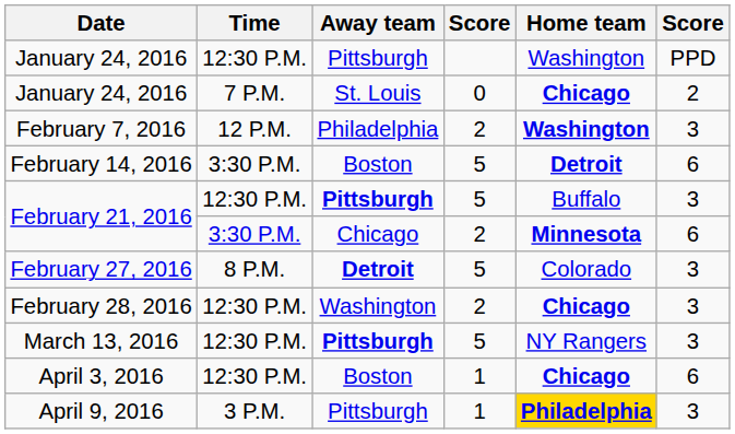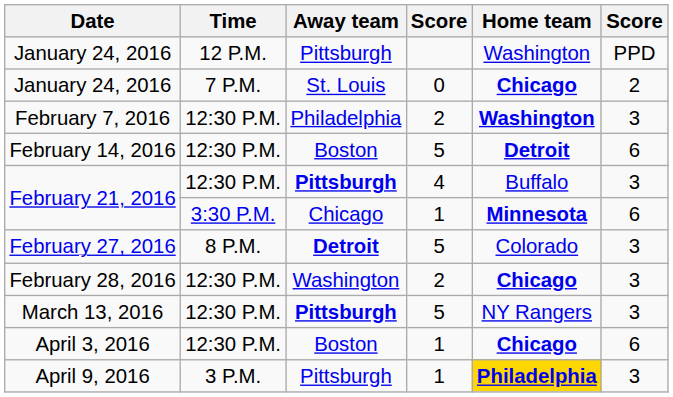 <table class="wikitable sortable" style="font-size: 95%;text-align: center;">
 <tr>
 <th>Date</th>
 <th>Time</th>
 <th>Away team</th>
 <th>Score</th>
 <th>Home team</th>
 <th>Score</th>
 </tr>
 <tr>
 <td>January 24, 2016</td>
-<td>12:30 P.M.</td>
+<td>12 P.M.</td>
 <td><a href='#'>Pittsburgh</a></td>
 <td></td>
 <td><a href='#'>Washington</a></td>
 <td>PPD</td>
 </tr>
 <tr>
 <td>January 24, 2016</td>
 <td>7 P.M.</td>
 <td><a href='#'>St. Louis</a></td>
 <td>0</td>
 <td><strong><a href='#'>Chicago</a></strong></td>
 <td>2</td>
 </tr>
 <tr>
 <td>February 7, 2016</td>
-<td>12 P.M.</td>
+<td>12:30 P.M.</td>
 <td><a href='#'>Philadelphia</a></td>
 <td>2</td>
 <td><strong><a href='#'>Washington</a></strong></td>
 <td>3</td>
 </tr>
 <tr>
 <td>February 14, 2016</td>
-<td>3:30 P.M.</td>
+<td>12:30 P.M.</td>
 <td><a href='#'>Boston</a></td>
 <td>5</td>
 <td><strong><a href='#'>Detroit</a></strong></td>
 <td>6</td>
 </tr>
 <tr>
 <td rowspan=2><a href='#'>February 21, 2016</a></td>
 <td>12:30 P.M.</td>
 <td><strong><a href='#'>Pittsburgh</a></strong></td>
-<td>5</td>
+<td>4</td>
 <td><a href='#'>Buffalo</a></td>
 <td>3</td>
 </tr>
 <tr>
 <td><a href='#'>3:30 P.M.</a></td>
 <td><a href='#'>Chicago</a></td>
-<td>2</td>
+<td>1</td>
 <td><strong><a href='#'>Minnesota</a></strong></td>
 <td>6</td>
 </tr>
 <tr>
 <td><a href='#'>February 27, 2016</a></td>
 <td>8 P.M.</td>
 <td><strong><a href='#'>Detroit</a></strong></td>
 <td>5</td>
 <td><a href='#'>Colorado</a></td>
 <td>3</td>
 </tr>
 <tr>
 <td>February 28, 2016</td>
 <td>12:30 P.M.</td>
 <td><a href='#'>Washington</a></td>
 <td>2</td>
 <td><strong><a href='#'>Chicago</a></strong></td>
 <td>3</td>
 </tr>
 <tr>
 <td>March 13, 2016</td>
 <td>12:30 P.M.</td>
 <td><strong><a href='#'>Pittsburgh</a></strong></td>
 <td>5</td>
 <td><a href='#'>NY Rangers</a></td>
 <td>3</td>
 </tr>
 <tr>
 <td>April 3, 2016</td>
 <td>12:30 P.M.</td>
 <td><a href='#'>Boston</a></td>
 <td>1</td>
 <td><strong><a href='#'>Chicago</a></strong></td>
 <td>6</td>
 </tr>
 <tr>
 <td>April 9, 2016</td>
 <td>3 P.M.</td>
 <td><a href='#'>Pittsburgh</a></td>
 <td>1</td>
 <td style="background: gold;"><strong><a href='#'>Philadelphia</a></strong></td>
 <td>3</td>
 </tr>
 </table>
